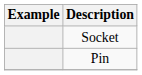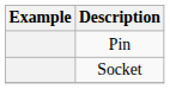 <table class="wikitable sortable" style="text-align: center">
 <tr>
 <th>Example</th>
 <th>Description</th>
 </tr>
 <tr>
 <th></th>
-<td>Socket</td>
+<td>Pin</td>
 </tr>
 <tr>
 <th></th>
-<td>Pin</td>
+<td>Socket</td>
 </tr>
 <tr>
 </tr>
 </table>
